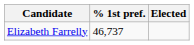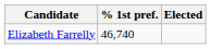 <table class="wikitable">
 <tr>
 <th>Candidate</th>
 <th>% 1st pref.</th>
 <th>Elected</th>
 </tr>
 <tr>
 <td><a href='#'>Elizabeth Farrelly</a></td>
-<td>46,737</td>
+<td>46,740</td>
 <td></td>
 </tr>
 </table>
